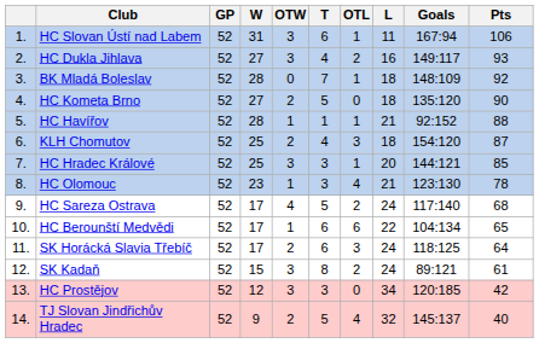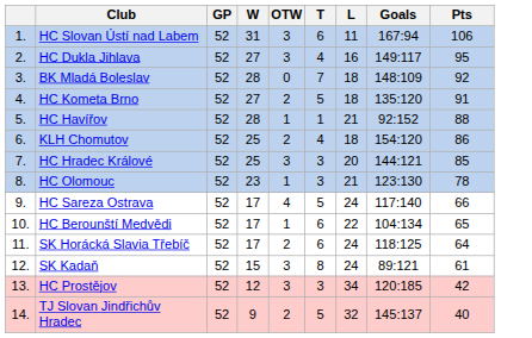 <table class="wikitable">
 <tr>
 <th width="30"></th>
 <th width="200">Club</th>
 <th width="30">GP</th>
 <th width="30">W</th>
 <th width="30">OTW</th>
 <th width="30">T</th>
-<th width="30">OTL</th>
 <th width="30">L</th>
 <th width="70">Goals</th>
 <th width="70">Pts</th>
 </tr>
 <tr bgcolor="#BCD2EE" align="center">
 <td>1.</td>
 <td align="left"><a href='#'>HC Slovan Ústí nad Labem</a></td>
 <td>52</td>
 <td>31</td>
 <td>3</td>
 <td>6</td>
-<td>1</td>
 <td>11</td>
 <td>167:94</td>
 <td>106</td>
 </tr>
 <tr bgcolor="#BCD2EE" align="center">
 <td>2.</td>
 <td align="left"><a href='#'>HC Dukla Jihlava</a></td>
 <td>52</td>
 <td>27</td>
 <td>3</td>
 <td>4</td>
-<td>2</td>
 <td>16</td>
 <td>149:117</td>
-<td>93</td>
+<td>95</td>
 </tr>
 <tr bgcolor="#BCD2EE" align="center">
 <td>3.</td>
 <td align="left"><a href='#'>BK Mladá Boleslav</a></td>
 <td>52</td>
 <td>28</td>
 <td>0</td>
 <td>7</td>
-<td>1</td>
 <td>18</td>
 <td>148:109</td>
 <td>92</td>
 </tr>
 <tr bgcolor="#BCD2EE" align="center">
 <td>4.</td>
 <td align="left"><a href='#'>HC Kometa Brno</a></td>
 <td>52</td>
 <td>27</td>
 <td>2</td>
 <td>5</td>
-<td>0</td>
 <td>18</td>
 <td>135:120</td>
-<td>90</td>
+<td>91</td>
 </tr>
 <tr bgcolor="#BCD2EE" align="center">
 <td>5.</td>
 <td align="left"><a href='#'>HC Havířov</a></td>
 <td>52</td>
 <td>28</td>
-<td>1</td>
 <td>1</td>
 <td>1</td>
 <td>21</td>
 <td>92:152</td>
 <td>88</td>
 </tr>
 <tr bgcolor="#BCD2EE" align="center">
 <td>6.</td>
 <td align="left"><a href='#'>KLH Chomutov</a></td>
 <td>52</td>
 <td>25</td>
 <td>2</td>
 <td>4</td>
-<td>3</td>
 <td>18</td>
 <td>154:120</td>
-<td>87</td>
+<td>86</td>
 </tr>
 <tr bgcolor="#BCD2EE" align="center">
 <td>7.</td>
 <td align="left"><a href='#'>HC Hradec Králové</a></td>
 <td>52</td>
 <td>25</td>
 <td>3</td>
 <td>3</td>
-<td>1</td>
 <td>20</td>
 <td>144:121</td>
 <td>85</td>
 </tr>
 <tr bgcolor="#BCD2EE" align="center">
 <td>8.</td>
 <td align="left"><a href='#'>HC Olomouc</a></td>
 <td>52</td>
 <td>23</td>
 <td>1</td>
 <td>3</td>
-<td>4</td>
 <td>21</td>
 <td>123:130</td>
 <td>78</td>
 </tr>
 <tr bgcolor="#FFFFFF" align="center">
 <td>9.</td>
 <td align="left"><a href='#'>HC Sareza Ostrava</a></td>
 <td>52</td>
 <td>17</td>
 <td>4</td>
 <td>5</td>
-<td>2</td>
 <td>24</td>
 <td>117:140</td>
-<td>68</td>
+<td>66</td>
 </tr>
 <tr bgcolor="#FFFFFF" align="center">
 <td>10.</td>
 <td align="left"><a href='#'>HC Berounští Medvědi</a></td>
 <td>52</td>
 <td>17</td>
 <td>1</td>
-<td>6</td>
 <td>6</td>
 <td>22</td>
 <td>104:134</td>
 <td>65</td>
 </tr>
 <tr bgcolor="#FFFFFF" align="center">
 <td>11.</td>
 <td align="left"><a href='#'>SK Horácká Slavia Třebíč</a></td>
 <td>52</td>
 <td>17</td>
 <td>2</td>
 <td>6</td>
-<td>3</td>
 <td>24</td>
 <td>118:125</td>
 <td>64</td>
 </tr>
 <tr bgcolor="#FFFFFF" align="center">
 <td>12.</td>
 <td align="left"><a href='#'>SK Kadaň</a></td>
 <td>52</td>
 <td>15</td>
 <td>3</td>
 <td>8</td>
-<td>2</td>
 <td>24</td>
 <td>89:121</td>
 <td>61</td>
 </tr>
 <tr bgcolor="#FFCCCC" align="center">
 <td>13.</td>
 <td align="left"><a href='#'>HC Prostějov</a></td>
 <td>52</td>
 <td>12</td>
 <td>3</td>
 <td>3</td>
-<td>0</td>
 <td>34</td>
 <td>120:185</td>
 <td>42</td>
 </tr>
 <tr bgcolor="#FFCCCC" align="center">
 <td>14.</td>
 <td align="left"><a href='#'>TJ Slovan Jindřichův Hradec</a></td>
 <td>52</td>
 <td>9</td>
 <td>2</td>
 <td>5</td>
-<td>4</td>
 <td>32</td>
 <td>145:137</td>
 <td>40</td>
 </tr>
 </table>
